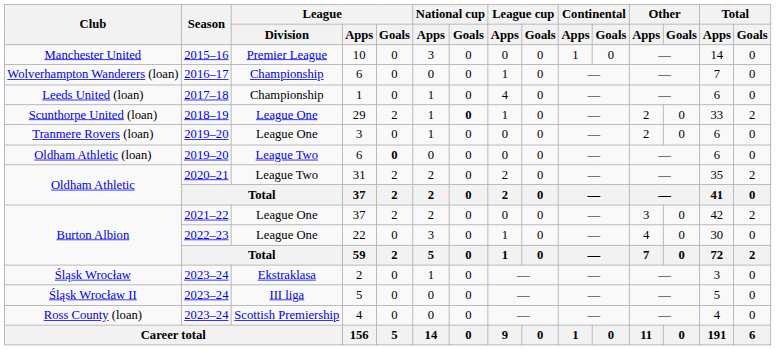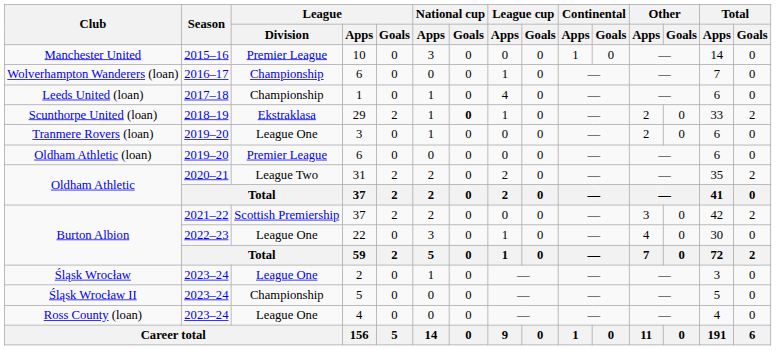 <table class="wikitable" style="text-align:center">
 <tr>
 <th rowspan="2">Club</th>
 <th rowspan="2">Season</th>
 <th colspan="3">League</th>
 <th colspan="2">National cup</th>
 <th colspan="2">League cup</th>
 <th colspan="2">Continental</th>
 <th colspan="2">Other</th>
 <th colspan="2">Total</th>
 </tr>
 <tr>
 <th>Division</th>
 <th>Apps</th>
 <th>Goals</th>
 <th>Apps</th>
 <th>Goals</th>
 <th>Apps</th>
 <th>Goals</th>
 <th>Apps</th>
 <th>Goals</th>
 <th>Apps</th>
 <th>Goals</th>
 <th>Apps</th>
 <th>Goals</th>
 </tr>
 <tr>
 <td><a href='#'>Manchester United</a></td>
 <td><a href='#'>2015–16</a></td>
 <td><a href='#'>Premier League</a></td>
 <td>10</td>
 <td>0</td>
 <td>3</td>
 <td>0</td>
 <td>0</td>
 <td>0</td>
 <td>1</td>
 <td>0</td>
 <td colspan="2">—</td>
 <td>14</td>
 <td>0</td>
 </tr>
 <tr>
 <td><a href='#'>Wolverhampton Wanderers</a> (loan)</td>
 <td><a href='#'>2016–17</a></td>
 <td><a href='#'>Championship</a></td>
 <td>6</td>
 <td>0</td>
 <td>0</td>
 <td>0</td>
 <td>1</td>
 <td>0</td>
 <td colspan="2">—</td>
 <td colspan="2">—</td>
 <td>7</td>
 <td>0</td>
 </tr>
 <tr>
 <td><a href='#'>Leeds United</a> (loan)</td>
 <td><a href='#'>2017–18</a></td>
 <td>Championship</td>
 <td>1</td>
 <td>0</td>
 <td>1</td>
 <td>0</td>
 <td>4</td>
 <td>0</td>
 <td colspan="2">—</td>
 <td colspan="2">—</td>
 <td>6</td>
 <td>0</td>
 </tr>
 <tr>
 <td><a href='#'>Scunthorpe United</a> (loan)</td>
 <td><a href='#'>2018–19</a></td>
-<td><a href='#'>League One</a></td>
+<td><a href='#'>Ekstraklasa</a></td>
 <td>29</td>
 <td>2</td>
 <td>1</td>
 <td><strong>0</strong></td>
 <td>1</td>
 <td>0</td>
 <td colspan="2">—</td>
 <td>2</td>
 <td>0</td>
 <td>33</td>
 <td>2</td>
 </tr>
 <tr>
 <td><a href='#'>Tranmere Rovers</a> (loan)</td>
 <td><a href='#'>2019–20</a></td>
 <td>League One</td>
 <td>3</td>
 <td>0</td>
 <td>1</td>
 <td>0</td>
 <td>0</td>
 <td>0</td>
 <td colspan="2">—</td>
 <td>2</td>
 <td>0</td>
 <td>6</td>
 <td>0</td>
 </tr>
 <tr>
 <td><a href='#'>Oldham Athletic</a> (loan)</td>
 <td><a href='#'>2019–20</a></td>
-<td><a href='#'>League Two</a></td>
+<td><a href='#'>Premier League</a></td>
 <td>6</td>
-<td><strong>0</strong></td>
+<td>0</td>
 <td>0</td>
 <td>0</td>
 <td>0</td>
 <td>0</td>
 <td colspan="2">—</td>
 <td colspan="2">—</td>
 <td>6</td>
 <td>0</td>
 </tr>
 <tr>
 <td rowspan="2"><a href='#'>Oldham Athletic</a></td>
 <td><a href='#'>2020–21</a></td>
 <td>League Two</td>
 <td>31</td>
 <td>2</td>
 <td>2</td>
 <td>0</td>
 <td>2</td>
 <td>0</td>
 <td colspan="2">—</td>
 <td colspan="2">—</td>
 <td>35</td>
 <td>2</td>
 </tr>
 <tr>
 <th colspan="2">Total</th>
 <th>37</th>
 <th>2</th>
 <th>2</th>
 <th>0</th>
 <th>2</th>
 <th>0</th>
 <th colspan="2">—</th>
 <th colspan="2">—</th>
 <th>41</th>
 <th>0</th>
 </tr>
 <tr>
 <td rowspan="3"><a href='#'>Burton Albion</a></td>
 <td><a href='#'>2021–22</a></td>
-<td>League One</td>
+<td><a href='#'>Scottish Premiership</a></td>
 <td>37</td>
 <td>2</td>
 <td>2</td>
 <td>0</td>
 <td>0</td>
 <td>0</td>
 <td colspan="2">—</td>
 <td>3</td>
 <td>0</td>
 <td>42</td>
 <td>2</td>
 </tr>
 <tr>
 <td><a href='#'>2022–23</a></td>
 <td>League One</td>
 <td>22</td>
 <td>0</td>
 <td>3</td>
 <td>0</td>
 <td>1</td>
 <td>0</td>
 <td colspan="2">—</td>
 <td>4</td>
 <td>0</td>
 <td>30</td>
 <td>0</td>
 </tr>
 <tr>
 <th colspan="2">Total</th>
 <th>59</th>
 <th>2</th>
 <th>5</th>
 <th>0</th>
 <th>1</th>
 <th>0</th>
 <th colspan="2">—</th>
 <th>7</th>
 <th>0</th>
 <th>72</th>
 <th>2</th>
 </tr>
 <tr>
 <td><a href='#'>Śląsk Wrocław</a></td>
 <td><a href='#'>2023–24</a></td>
-<td><a href='#'>Ekstraklasa</a></td>
+<td><a href='#'>League One</a></td>
 <td>2</td>
 <td>0</td>
 <td>1</td>
 <td>0</td>
 <td colspan="2">—</td>
 <td colspan="2">—</td>
 <td colspan="2">—</td>
 <td>3</td>
 <td>0</td>
 </tr>
 <tr>
 <td><a href='#'>Śląsk Wrocław II</a></td>
 <td><a href='#'>2023–24</a></td>
-<td><a href='#'>III liga</a></td>
+<td>Championship</td>
 <td>5</td>
 <td>0</td>
 <td>0</td>
 <td>0</td>
 <td colspan="2">—</td>
 <td colspan="2">—</td>
 <td colspan="2">—</td>
 <td>5</td>
 <td>0</td>
 </tr>
 <tr>
 <td><a href='#'>Ross County</a> (loan)</td>
 <td><a href='#'>2023–24</a></td>
-<td><a href='#'>Scottish Premiership</a></td>
+<td>League One</td>
 <td>4</td>
 <td>0</td>
 <td>0</td>
 <td>0</td>
 <td colspan="2">—</td>
 <td colspan="2">—</td>
 <td colspan="2">—</td>
 <td>4</td>
 <td>0</td>
 </tr>
 <tr>
 <th colspan="3">Career total</th>
 <th>156</th>
 <th>5</th>
 <th>14</th>
 <th>0</th>
 <th>9</th>
 <th>0</th>
 <th>1</th>
 <th>0</th>
 <th>11</th>
 <th>0</th>
 <th>191</th>
 <th>6</th>
 </tr>
 </table>
